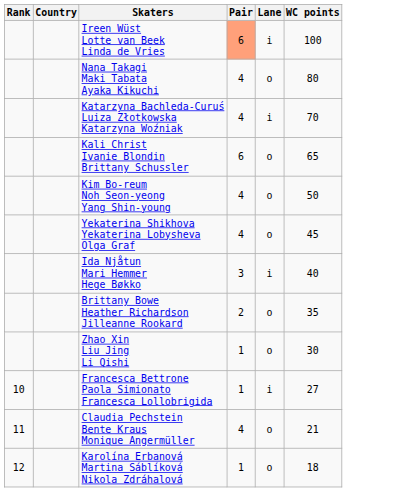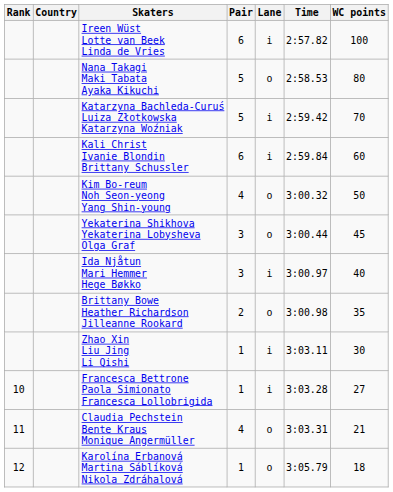 <table class="wikitable sortable" style="text-align:center">
 <tr>
 <th>Rank</th>
 <th>Country</th>
 <th>Skaters</th>
 <th>Pair</th>
 <th>Lane</th>
+<th>Time</th>
 <th>WC points</th>
 </tr>
 <tr>
 <td></td>
 <td align=left></td>
 <td align=left><a href='#'>Ireen Wüst</a><br><a href='#'>Lotte van Beek</a><br><a href='#'>Linda de Vries</a></td>
-<td style="background: lightsalmon;">6</td>
+<td>6</td>
 <td>i</td>
+<td>2:57.82</td>
 <td>100</td>
 </tr>
 <tr>
 <td></td>
 <td align=left></td>
 <td align=left><a href='#'>Nana Takagi</a><br><a href='#'>Maki Tabata</a><br><a href='#'>Ayaka Kikuchi</a></td>
-<td>4</td>
+<td>5</td>
 <td>o</td>
+<td>2:58.53</td>
 <td>80</td>
 </tr>
 <tr>
 <td></td>
 <td align=left></td>
 <td align=left><a href='#'>Katarzyna Bachleda-Curuś</a><br><a href='#'>Luiza Złotkowska</a><br><a href='#'>Katarzyna Woźniak</a></td>
-<td>4</td>
+<td>5</td>
 <td>i</td>
+<td>2:59.42</td>
 <td>70</td>
 </tr>
 <tr>
 <td></td>
 <td align=left></td>
 <td align=left><a href='#'>Kali Christ</a><br><a href='#'>Ivanie Blondin</a><br><a href='#'>Brittany Schussler</a></td>
 <td>6</td>
-<td>o</td>
-<td>65</td>
+<td>i</td>
+<td>2:59.84</td>
+<td>60</td>
 </tr>
 <tr>
 <td></td>
 <td align=left></td>
 <td align=left><a href='#'>Kim Bo-reum</a><br><a href='#'>Noh Seon-yeong</a><br><a href='#'>Yang Shin-young</a></td>
 <td>4</td>
 <td>o</td>
+<td>3:00.32</td>
 <td>50</td>
 </tr>
 <tr>
 <td></td>
 <td align=left></td>
 <td align=left><a href='#'>Yekaterina Shikhova</a><br><a href='#'>Yekaterina Lobysheva</a><br><a href='#'>Olga Graf</a></td>
-<td>4</td>
+<td>3</td>
 <td>o</td>
+<td>3:00.44</td>
 <td>45</td>
 </tr>
 <tr>
 <td></td>
 <td align=left></td>
 <td align=left><a href='#'>Ida Njåtun</a><br><a href='#'>Mari Hemmer</a><br><a href='#'>Hege Bøkko</a></td>
 <td>3</td>
 <td>i</td>
+<td>3:00.97</td>
 <td>40</td>
 </tr>
 <tr>
 <td></td>
 <td align=left></td>
 <td align=left><a href='#'>Brittany Bowe</a><br><a href='#'>Heather Richardson</a><br><a href='#'>Jilleanne Rookard</a></td>
 <td>2</td>
 <td>o</td>
+<td>3:00.98</td>
 <td>35</td>
 </tr>
 <tr>
 <td></td>
 <td align=left></td>
 <td align=left><a href='#'>Zhao Xin</a><br><a href='#'>Liu Jing</a><br><a href='#'>Li Qishi</a></td>
 <td>1</td>
-<td>o</td>
+<td>i</td>
+<td>3:03.11</td>
 <td>30</td>
 </tr>
 <tr>
 <td>10</td>
 <td align=left></td>
 <td align=left><a href='#'>Francesca Bettrone</a><br><a href='#'>Paola Simionato</a><br><a href='#'>Francesca Lollobrigida</a></td>
 <td>1</td>
 <td>i</td>
+<td>3:03.28</td>
 <td>27</td>
 </tr>
 <tr>
 <td>11</td>
 <td align=left></td>
 <td align=left><a href='#'>Claudia Pechstein</a><br><a href='#'>Bente Kraus</a><br><a href='#'>Monique Angermüller</a></td>
 <td>4</td>
 <td>o</td>
+<td>3:03.31</td>
 <td>21</td>
 </tr>
 <tr>
 <td>12</td>
 <td align=left></td>
 <td align=left><a href='#'>Karolína Erbanová</a><br><a href='#'>Martina Sáblíková</a><br><a href='#'>Nikola Zdráhalová</a></td>
 <td>1</td>
 <td>o</td>
+<td>3:05.79</td>
 <td>18</td>
 </tr>
 </table>
